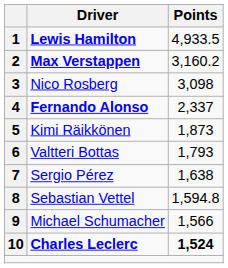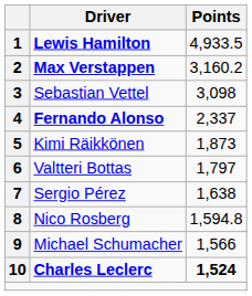 <table class="wikitable" style="text-align:center">
 <tr>
 <th></th>
 <th>Driver</th>
 <th>Points</th>
 </tr>
 <tr>
 <th>1</th>
 <td align=left> <strong><a href='#'>Lewis Hamilton</a></strong></td>
 <td>4,933.5</td>
 </tr>
 <tr>
 <th>2</th>
 <td align=left> <strong><a href='#'>Max Verstappen</a></strong></td>
 <td>3,160.2</td>
 </tr>
 <tr>
 <th>3</th>
-<td align=left> <a href='#'>Nico Rosberg</a></td>
+<td align=left> <a href='#'>Sebastian Vettel</a></td>
 <td>3,098</td>
 </tr>
 <tr>
 <th>4</th>
 <td align=left> <strong><a href='#'>Fernando Alonso</a></strong></td>
 <td>2,337</td>
 </tr>
 <tr>
 <th>5</th>
 <td align=left> <a href='#'>Kimi Räikkönen</a></td>
 <td>1,873</td>
 </tr>
 <tr>
 <th>6</th>
 <td align=left> <a href='#'>Valtteri Bottas</a></td>
-<td>1,793</td>
+<td>1,797</td>
 </tr>
 <tr>
 <th>7</th>
 <td align=left> <a href='#'>Sergio Pérez</a></td>
 <td>1,638</td>
 </tr>
 <tr>
 <th>8</th>
-<td align=left> <a href='#'>Sebastian Vettel</a></td>
+<td align=left> <a href='#'>Nico Rosberg</a></td>
 <td>1,594.8</td>
 </tr>
 <tr>
 <th>9</th>
 <td align=left> <a href='#'>Michael Schumacher</a></td>
 <td>1,566</td>
 </tr>
 <tr>
 <th>10</th>
 <td align=left> <strong><a href='#'>Charles Leclerc</a></strong></td>
 <td><strong>1,524</strong></td>
 </tr>
 <tr>
 <td colspan=3></td>
 </tr>
 </table>
